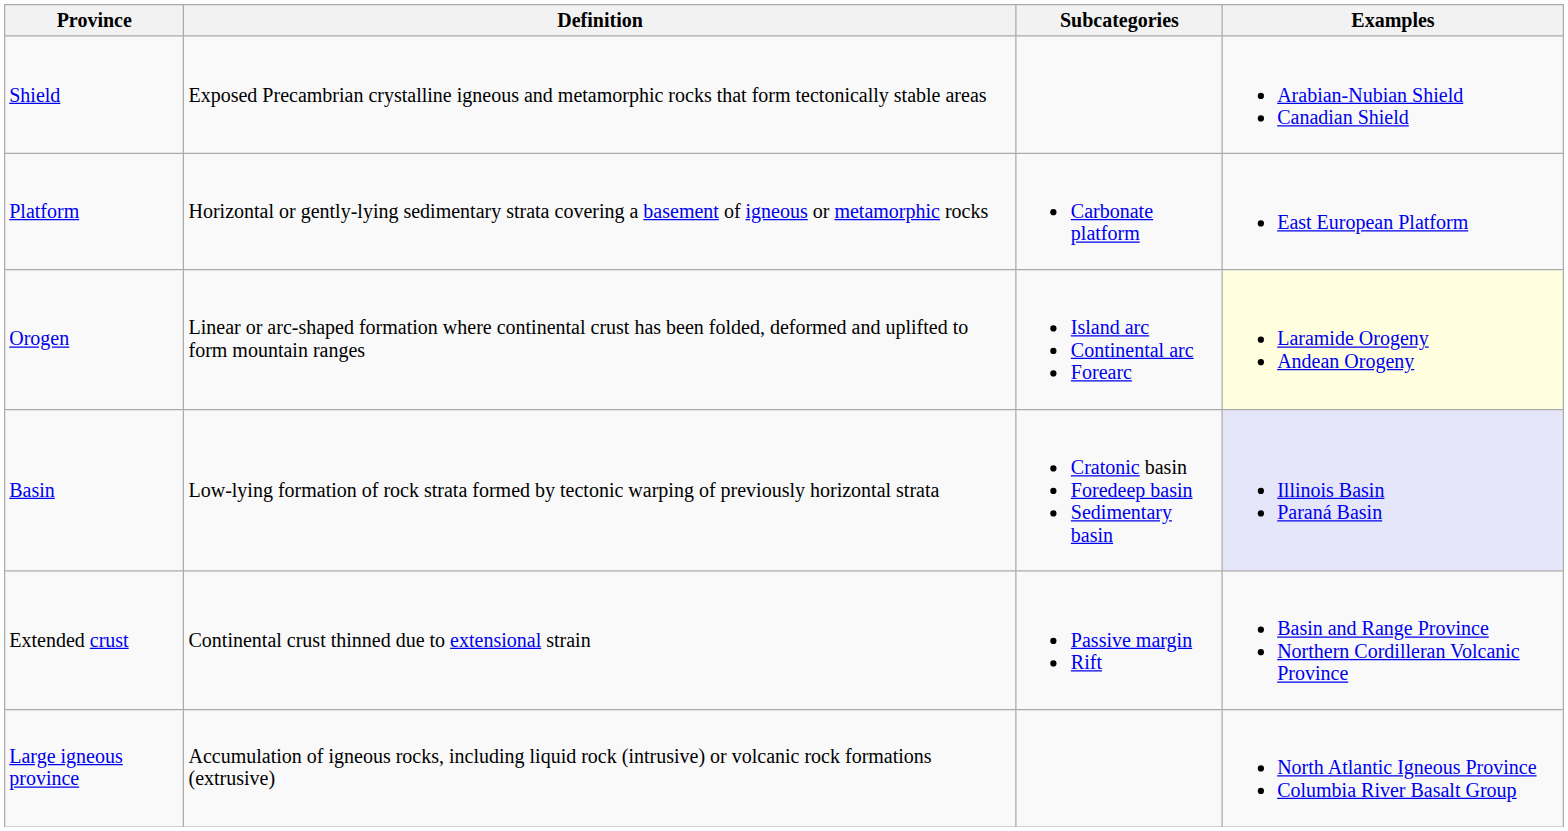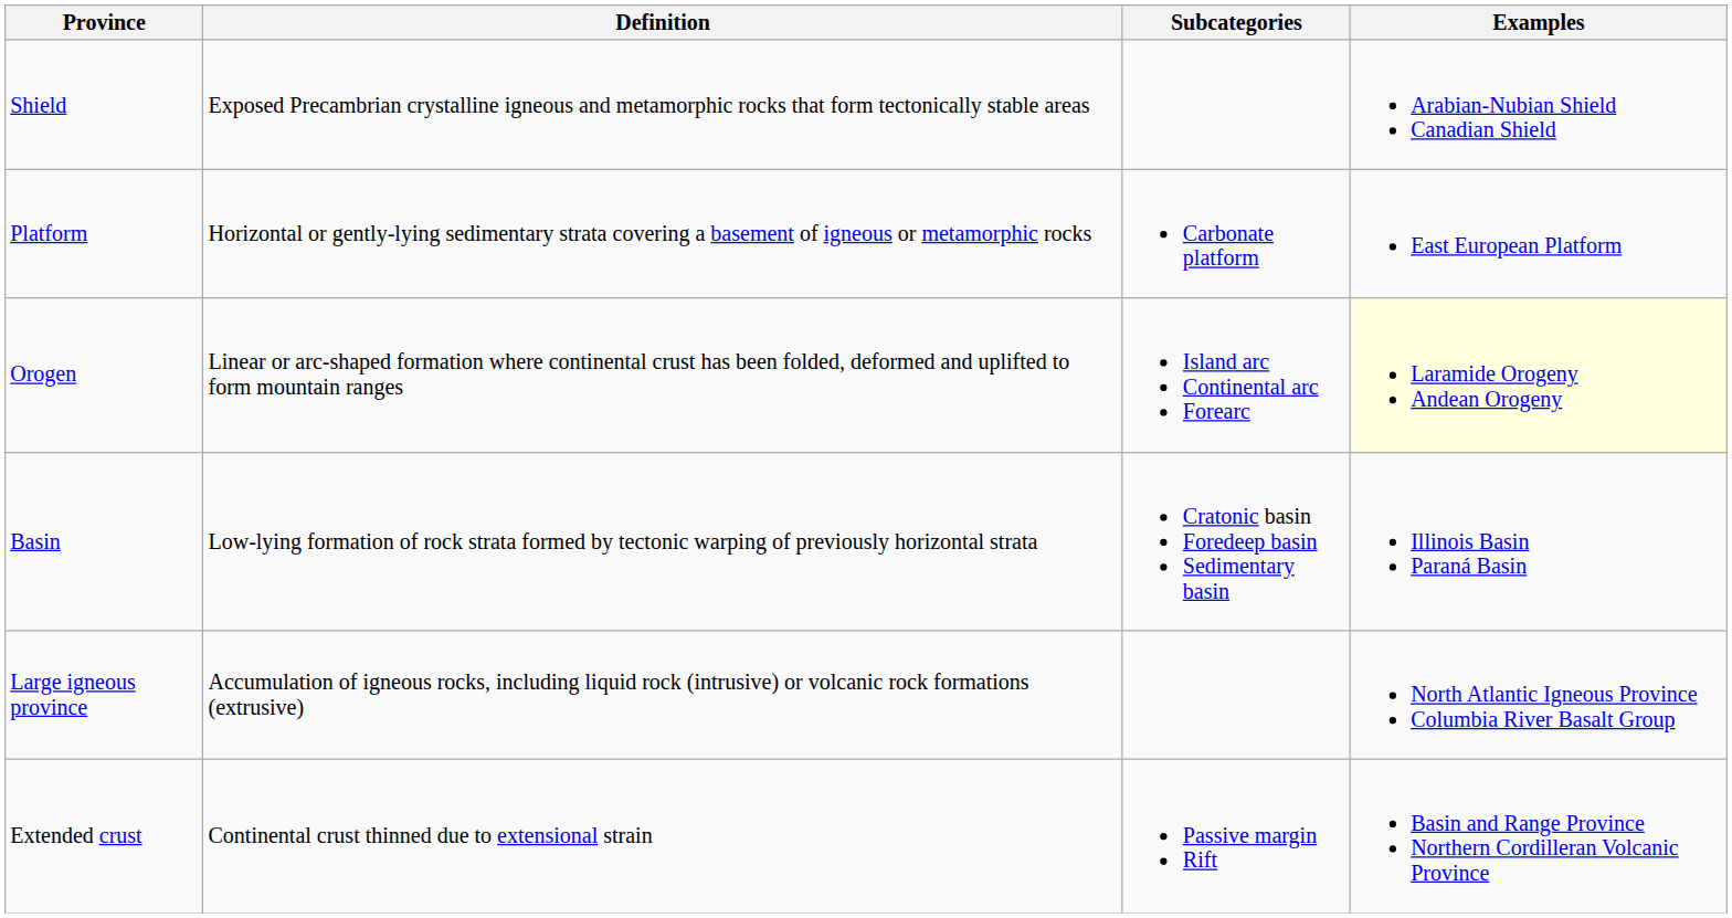 <table class="wikitable">
 <tr>
 <th>Province</th>
 <th>Definition</th>
 <th>Subcategories</th>
 <th>Examples</th>
 </tr>
 <tr>
 <td><a href='#'>Shield</a></td>
 <td>Exposed Precambrian crystalline igneous and  metamorphic rocks that form tectonically stable areas</td>
 <td></td>
 <td><br><ul><li><a href='#'>Arabian-Nubian Shield</a></li><li><a href='#'>Canadian Shield</a></li></ul></td>
 </tr>
 <tr>
 <td><a href='#'>Platform</a></td>
 <td>Horizontal or gently-lying sedimentary strata covering a <a href='#'>basement</a> of <a href='#'>igneous</a> or <a href='#'>metamorphic</a> rocks</td>
 <td><br><ul><li><a href='#'>Carbonate platform</a></li></ul></td>
 <td><br><ul><li><a href='#'>East European Platform</a></li></ul></td>
 </tr>
 <tr>
 <td><a href='#'>Orogen</a></td>
 <td>Linear or arc-shaped formation where continental crust has been folded, deformed and uplifted to form mountain ranges</td>
 <td><br><ul><li><a href='#'>Island arc</a></li><li><a href='#'>Continental arc</a></li><li><a href='#'>Forearc</a></li></ul></td>
 <td style="background: lightyellow;"><br><ul><li><a href='#'>Laramide Orogeny</a></li><li><a href='#'>Andean Orogeny</a></li></ul></td>
 </tr>
 <tr>
 <td><a href='#'>Basin</a></td>
 <td>Low-lying formation of rock strata formed by tectonic warping of previously horizontal strata</td>
 <td><br><ul><li><a href='#'>Cratonic</a> basin</li><li><a href='#'>Foredeep basin</a></li><li><a href='#'>Sedimentary basin</a></li></ul></td>
-<td style="background: lavender;"><br><ul><li><a href='#'>Illinois Basin</a></li><li><a href='#'>Paraná Basin</a></li></ul></td>
+<td><br><ul><li><a href='#'>Illinois Basin</a></li><li><a href='#'>Paraná Basin</a></li></ul></td>
+</tr>
+<tr>
+<td><a href='#'>Large igneous province</a></td>
+<td>Accumulation of igneous rocks, including liquid rock (intrusive) or volcanic rock formations (extrusive)</td>
+<td></td>
+<td><br><ul><li><a href='#'>North Atlantic Igneous Province</a></li><li><a href='#'>Columbia River Basalt Group</a></li></ul></td>
 </tr>
 <tr>
 <td>Extended <a href='#'>crust</a></td>
 <td>Continental crust thinned due to <a href='#'>extensional</a> strain</td>
 <td><br><ul><li><a href='#'>Passive margin</a></li><li><a href='#'>Rift</a></li></ul></td>
 <td><br><ul><li><a href='#'>Basin and Range Province</a></li><li><a href='#'>Northern Cordilleran Volcanic Province</a></li></ul></td>
 </tr>
-<tr>
-<td><a href='#'>Large igneous province</a></td>
-<td>Accumulation of igneous rocks, including liquid rock (intrusive) or volcanic rock formations (extrusive)</td>
-<td></td>
-<td><br><ul><li><a href='#'>North Atlantic Igneous Province</a></li><li><a href='#'>Columbia River Basalt Group</a></li></ul></td>
-</tr>
 </table>
